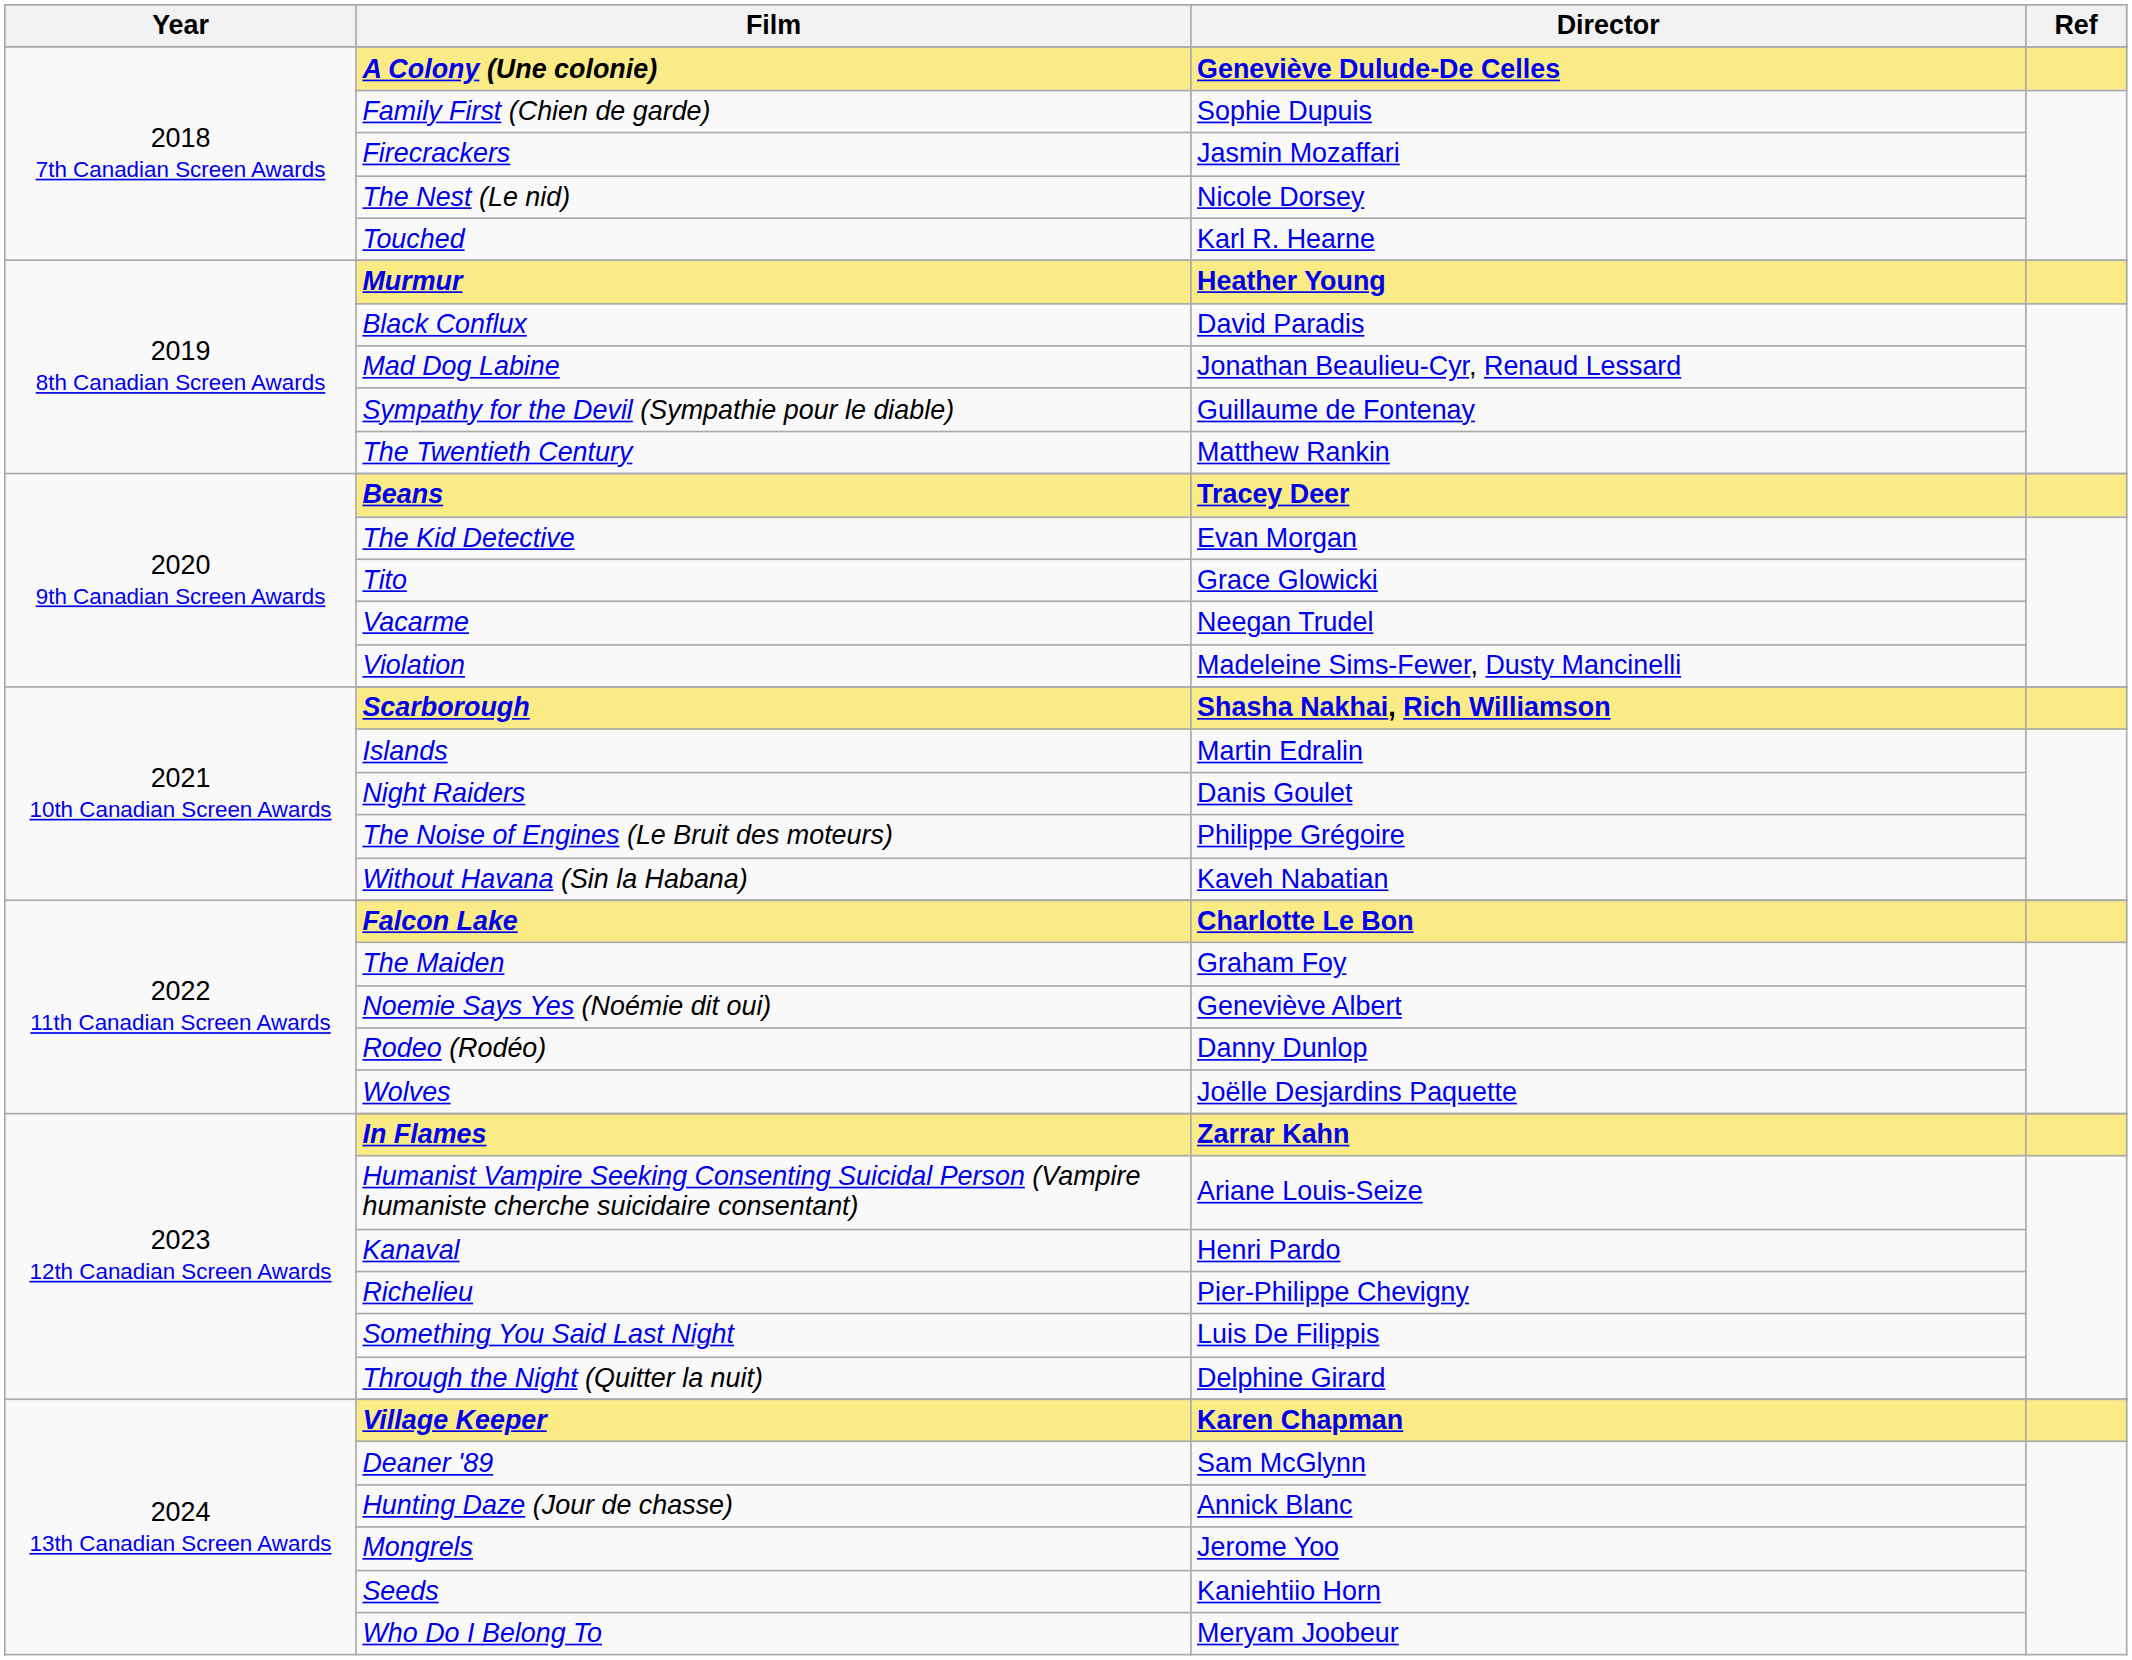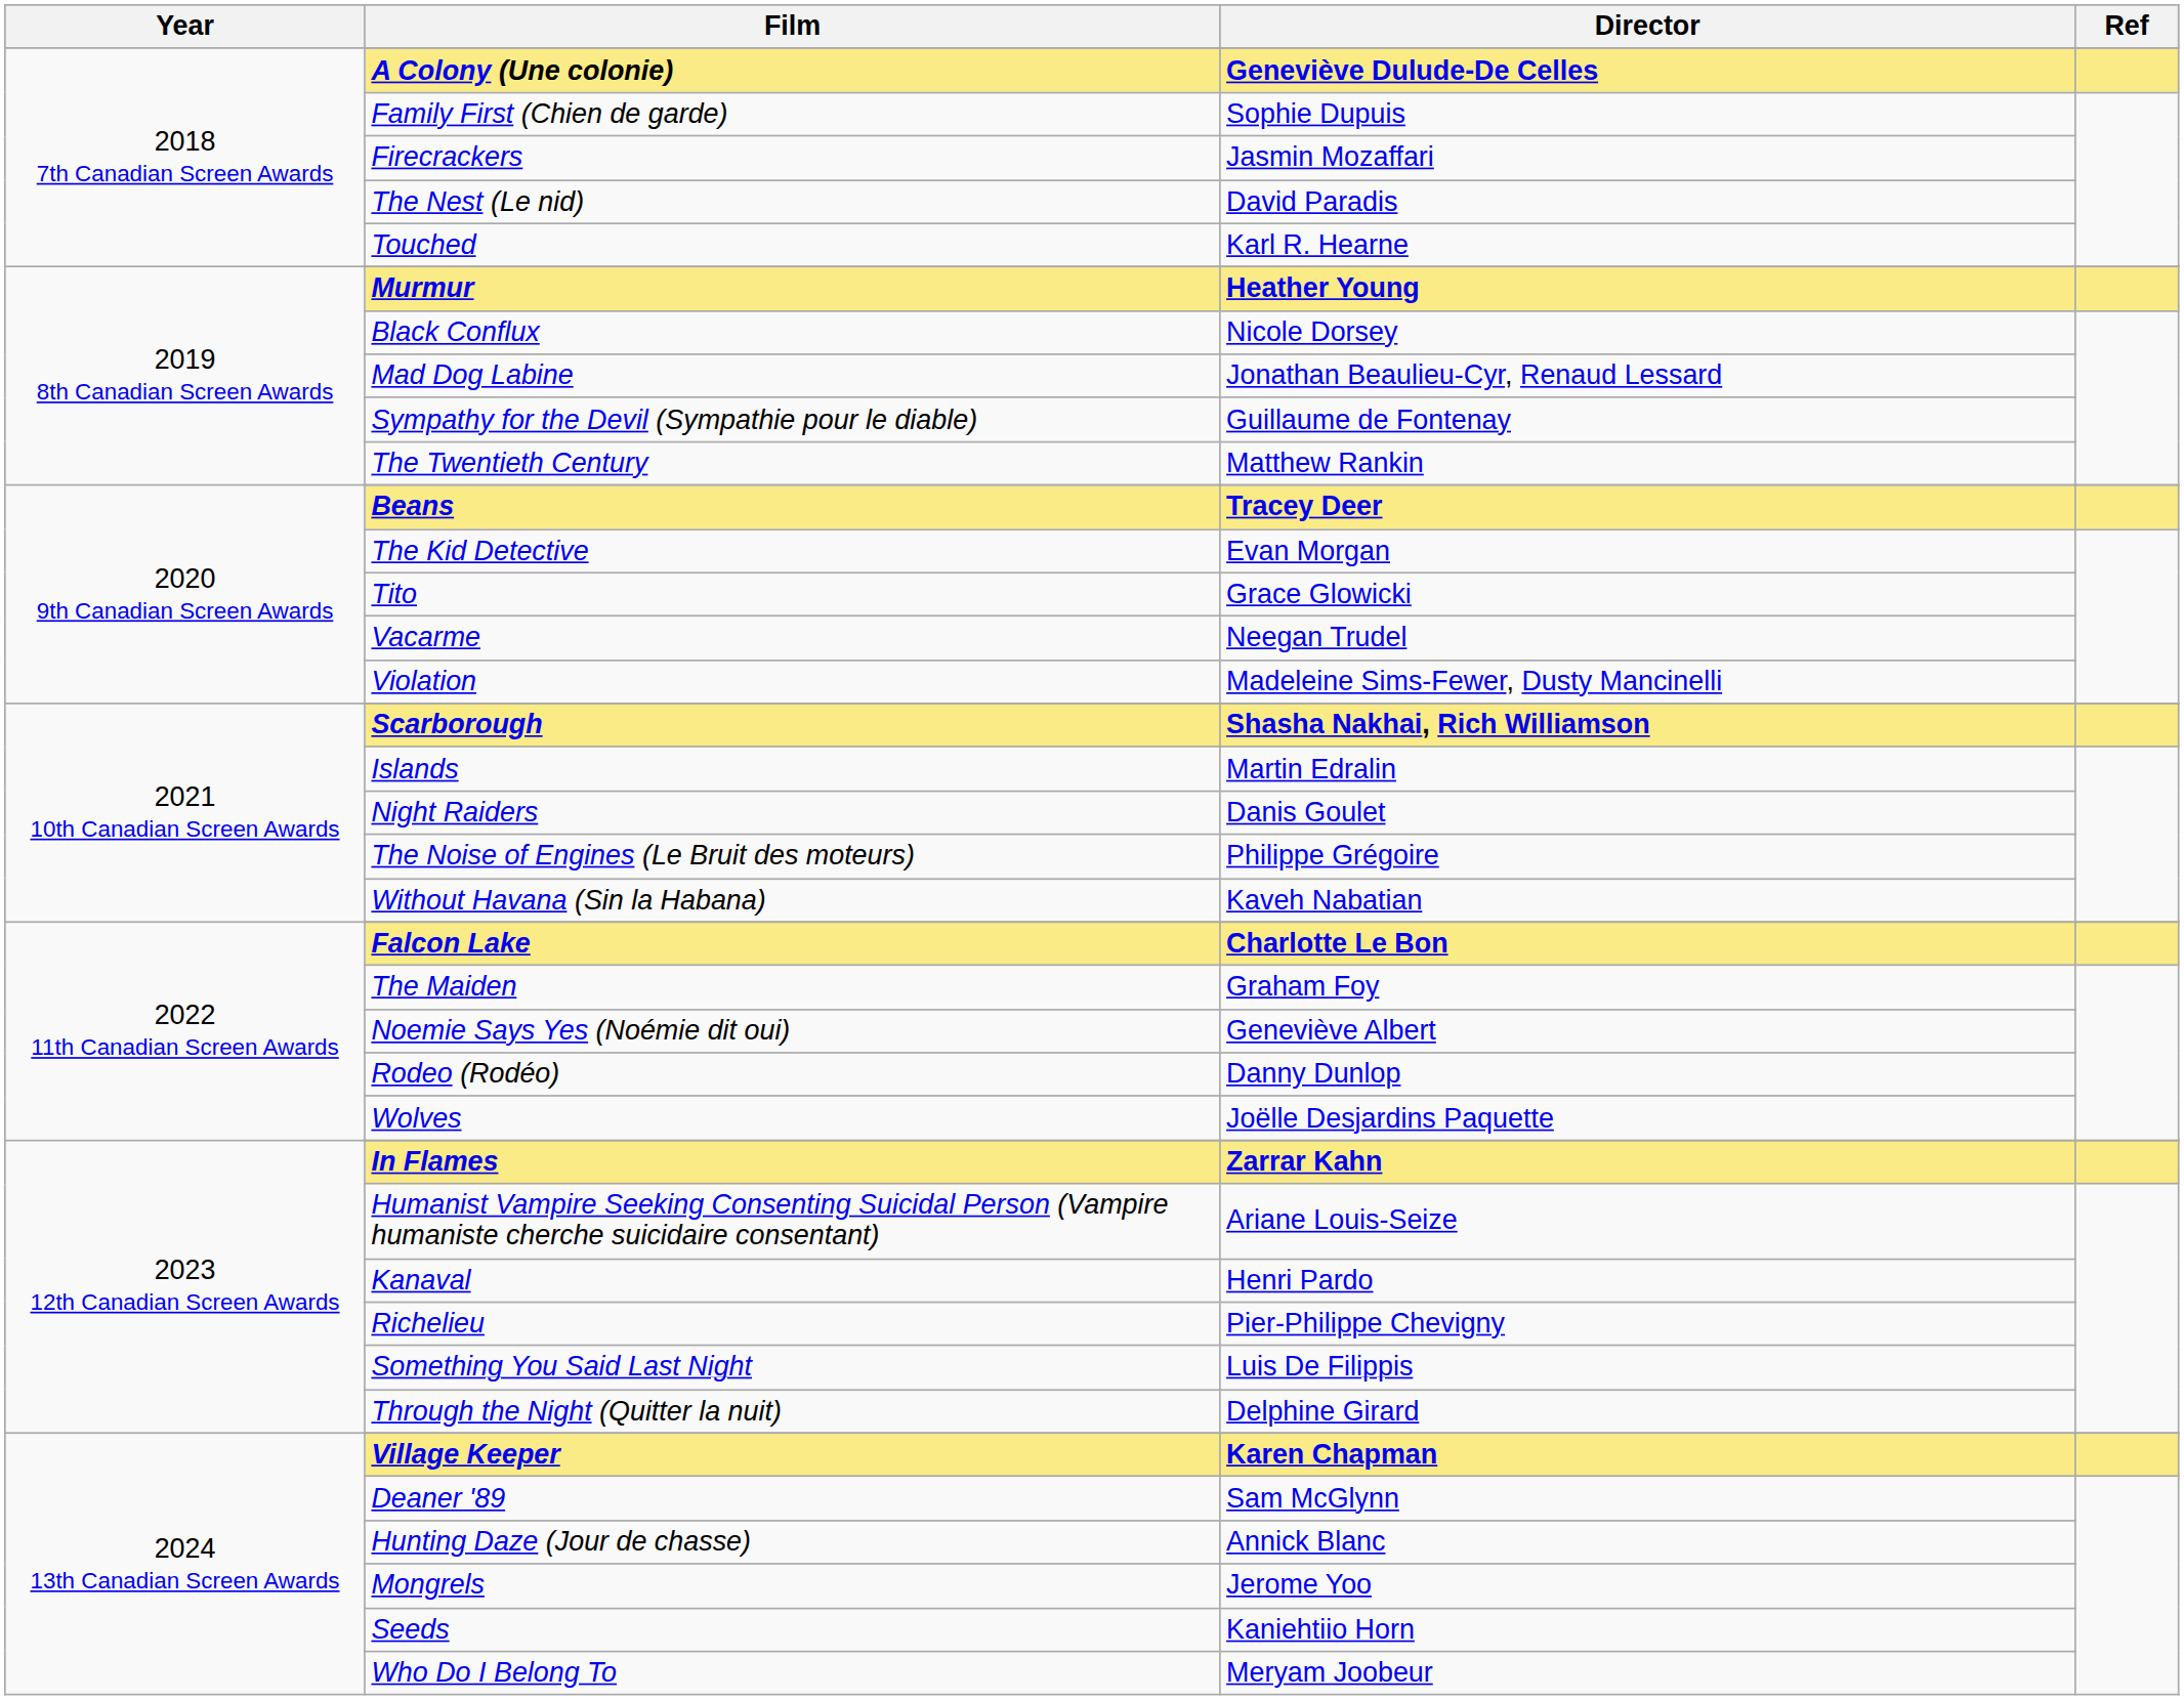 <table class="wikitable" style="width:100%;">
 <tr style="background:#bebebe;">
 <th style="width:8%;">Year</th>
 <th style="width:19%;">Film</th>
 <th style="width:19%;">Director</th>
 <th style="width:2%;">Ref</th>
 </tr>
 <tr>
 <td rowspan="6" align="center">2018 <br> <small><a href='#'>7th Canadian Screen Awards</a></small></td>
 </tr>
 <tr style="background:#FAEB86;">
 <td><strong><em><a href='#'>A Colony</a> (Une colonie)</em></strong></td>
 <td><strong><a href='#'>Geneviève Dulude-De Celles</a></strong></td>
 <td></td>
 </tr>
 <tr>
 <td><em><a href='#'>Family First</a> (Chien de garde)</em></td>
 <td><a href='#'>Sophie Dupuis</a></td>
 <td rowspan=4></td>
 </tr>
 <tr>
 <td><em><a href='#'>Firecrackers</a></em></td>
 <td><a href='#'>Jasmin Mozaffari</a></td>
 </tr>
 <tr>
 <td><em><a href='#'>The Nest</a> (Le nid)</em></td>
-<td><a href='#'>Nicole Dorsey</a></td>
+<td><a href='#'>David Paradis</a></td>
 </tr>
 <tr>
 <td><em><a href='#'>Touched</a></em></td>
 <td><a href='#'>Karl R. Hearne</a></td>
 </tr>
 <tr>
 <td rowspan="6" align="center">2019 <br> <small><a href='#'>8th Canadian Screen Awards</a></small></td>
 </tr>
 <tr style="background:#FAEB86;">
 <td><strong><em><a href='#'>Murmur</a></em></strong></td>
 <td><strong><a href='#'>Heather Young</a></strong></td>
 <td></td>
 </tr>
 <tr>
 <td><em><a href='#'>Black Conflux</a></em></td>
-<td><a href='#'>David Paradis</a></td>
+<td><a href='#'>Nicole Dorsey</a></td>
 <td rowspan=4></td>
 </tr>
 <tr>
 <td><em><a href='#'>Mad Dog Labine</a></em></td>
 <td><a href='#'>Jonathan Beaulieu-Cyr</a>, <a href='#'>Renaud Lessard</a></td>
 </tr>
 <tr>
 <td><em><a href='#'>Sympathy for the Devil</a> (Sympathie pour le diable)</em></td>
 <td><a href='#'>Guillaume de Fontenay</a></td>
 </tr>
 <tr>
 <td><em><a href='#'>The Twentieth Century</a></em></td>
 <td><a href='#'>Matthew Rankin</a></td>
 </tr>
 <tr>
 <td rowspan="6" align="center">2020 <br> <small><a href='#'>9th Canadian Screen Awards</a></small></td>
 </tr>
 <tr style="background:#FAEB86;">
 <td><strong><em><a href='#'>Beans</a></em></strong></td>
 <td><strong><a href='#'>Tracey Deer</a></strong></td>
 <td></td>
 </tr>
 <tr>
 <td><em><a href='#'>The Kid Detective</a></em></td>
 <td><a href='#'>Evan Morgan</a></td>
 <td rowspan=4></td>
 </tr>
 <tr>
 <td><em><a href='#'>Tito</a></em></td>
 <td><a href='#'>Grace Glowicki</a></td>
 </tr>
 <tr>
 <td><em><a href='#'>Vacarme</a></em></td>
 <td><a href='#'>Neegan Trudel</a></td>
 </tr>
 <tr>
 <td><em><a href='#'>Violation</a></em></td>
 <td><a href='#'>Madeleine Sims-Fewer</a>, <a href='#'>Dusty Mancinelli</a></td>
 </tr>
 <tr>
 <td rowspan="6" align="center">2021 <br> <small><a href='#'>10th Canadian Screen Awards</a></small></td>
 </tr>
 <tr style="background:#FAEB86;">
 <td><strong><em><a href='#'>Scarborough</a></em></strong></td>
 <td><strong><a href='#'>Shasha Nakhai</a>, <a href='#'>Rich Williamson</a></strong></td>
 <td></td>
 </tr>
 <tr>
 <td><em><a href='#'>Islands</a></em></td>
 <td><a href='#'>Martin Edralin</a></td>
 <td rowspan=4></td>
 </tr>
 <tr>
 <td><em><a href='#'>Night Raiders</a></em></td>
 <td><a href='#'>Danis Goulet</a></td>
 </tr>
 <tr>
 <td><em><a href='#'>The Noise of Engines</a> (Le Bruit des moteurs)</em></td>
 <td><a href='#'>Philippe Grégoire</a></td>
 </tr>
 <tr>
 <td><em><a href='#'>Without Havana</a> (Sin la Habana)</em></td>
 <td><a href='#'>Kaveh Nabatian</a></td>
 </tr>
 <tr>
 <td rowspan="6" align="center">2022 <br> <small><a href='#'>11th Canadian Screen Awards</a></small></td>
 </tr>
 <tr style="background:#FAEB86;">
 <td><strong><em><a href='#'>Falcon Lake</a></em></strong></td>
 <td><strong><a href='#'>Charlotte Le Bon</a></strong></td>
 <td></td>
 </tr>
 <tr>
 <td><em><a href='#'>The Maiden</a></em></td>
 <td><a href='#'>Graham Foy</a></td>
 <td rowspan=4></td>
 </tr>
 <tr>
 <td><em><a href='#'>Noemie Says Yes</a> (Noémie dit oui)</em></td>
 <td><a href='#'>Geneviève Albert</a></td>
 </tr>
 <tr>
 <td><em><a href='#'>Rodeo</a> (Rodéo)</em></td>
 <td><a href='#'>Danny Dunlop</a></td>
 </tr>
 <tr>
 <td><em><a href='#'>Wolves</a></em></td>
 <td><a href='#'>Joëlle Desjardins Paquette</a></td>
 </tr>
 <tr>
 <td rowspan="7" align="center">2023 <br> <small><a href='#'>12th Canadian Screen Awards</a></small></td>
 </tr>
 <tr style="background:#FAEB86;">
 <td><strong><em><a href='#'>In Flames</a></em></strong></td>
 <td><strong><a href='#'>Zarrar Kahn</a></strong></td>
 <td></td>
 </tr>
 <tr>
 <td><em><a href='#'>Humanist Vampire Seeking Consenting Suicidal Person</a> (Vampire humaniste cherche suicidaire consentant)</em></td>
 <td><a href='#'>Ariane Louis-Seize</a></td>
 <td rowspan=5></td>
 </tr>
 <tr>
 <td><em><a href='#'>Kanaval</a></em></td>
 <td><a href='#'>Henri Pardo</a></td>
 </tr>
 <tr>
 <td><em><a href='#'>Richelieu</a></em></td>
 <td><a href='#'>Pier-Philippe Chevigny</a></td>
 </tr>
 <tr>
 <td><em><a href='#'>Something You Said Last Night</a></em></td>
 <td><a href='#'>Luis De Filippis</a></td>
 </tr>
 <tr>
 <td><em><a href='#'>Through the Night</a> (Quitter la nuit)</em></td>
 <td><a href='#'>Delphine Girard</a></td>
 </tr>
 <tr>
 <td rowspan="7" align="center">2024 <br> <small><a href='#'>13th Canadian Screen Awards</a></small></td>
 </tr>
 <tr style="background:#FAEB86;">
 <td><strong><em><a href='#'>Village Keeper</a></em></strong></td>
 <td><strong><a href='#'>Karen Chapman</a></strong></td>
 <td></td>
 </tr>
 <tr>
 <td><em><a href='#'>Deaner '89</a></em></td>
 <td><a href='#'>Sam McGlynn</a></td>
 <td rowspan=5></td>
 </tr>
 <tr>
 <td><em><a href='#'>Hunting Daze</a> (Jour de chasse)</em></td>
 <td><a href='#'>Annick Blanc</a></td>
 </tr>
 <tr>
 <td><em><a href='#'>Mongrels</a></em></td>
 <td><a href='#'>Jerome Yoo</a></td>
 </tr>
 <tr>
 <td><em><a href='#'>Seeds</a></em></td>
 <td><a href='#'>Kaniehtiio Horn</a></td>
 </tr>
 <tr>
 <td><em><a href='#'>Who Do I Belong To</a></em></td>
 <td><a href='#'>Meryam Joobeur</a></td>
 </tr>
 </table>
